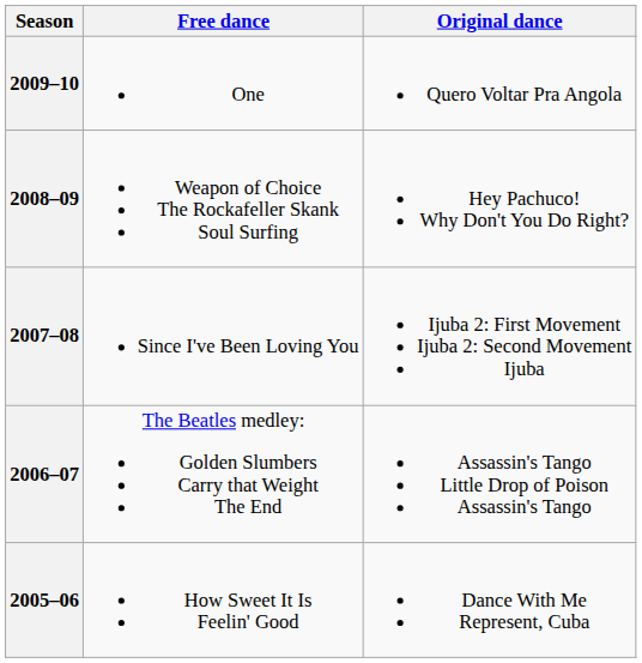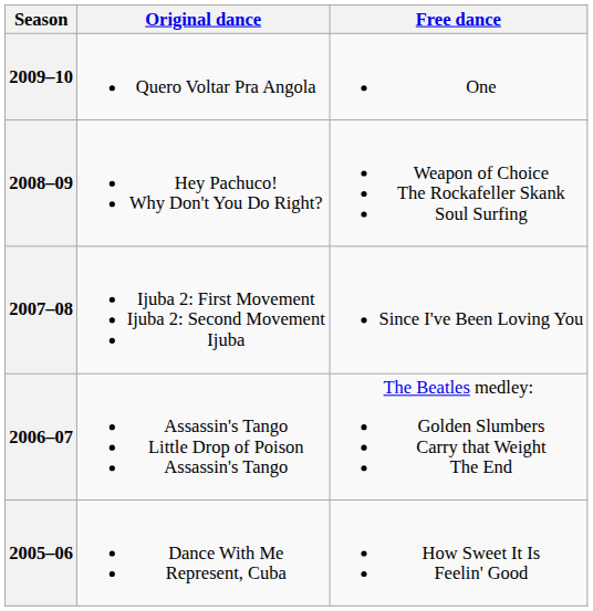 <table class="wikitable" style="text-align:center">
 <tr>
 <th>Season</th>
+<th><a href='#'>Original dance</a></th>
 <th><a href='#'>Free dance</a></th>
-<th><a href='#'>Original dance</a></th>
 </tr>
 <tr>
 <th>2009–10 <br> </th>
+<td><br><ul><li>Quero Voltar Pra Angola <br></li></ul></td>
 <td><br><ul><li>One <br></li></ul></td>
-<td><br><ul><li>Quero Voltar Pra Angola <br></li></ul></td>
 </tr>
 <tr>
 <th>2008–09 <br> </th>
+<td><br><ul><li>Hey Pachuco! <br></li><li>Why Don't You Do Right? <br></li></ul></td>
 <td><br><ul><li>Weapon of Choice</li><li>The Rockafeller Skank</li><li>Soul Surfing <br></li></ul></td>
-<td><br><ul><li>Hey Pachuco! <br></li><li>Why Don't You Do Right? <br></li></ul></td>
 </tr>
 <tr>
 <th>2007–08 <br> </th>
+<td><br><ul><li>Ijuba 2: First Movement</li><li>Ijuba 2: Second Movement</li><li>Ijuba <br></li></ul></td>
 <td><br><ul><li>Since I've Been Loving You <br></li></ul></td>
-<td><br><ul><li>Ijuba 2: First Movement</li><li>Ijuba 2: Second Movement</li><li>Ijuba <br></li></ul></td>
 </tr>
 <tr>
 <th>2006–07 <br> </th>
+<td><br><ul><li>Assassin's Tango <br></li><li>Little Drop of Poison <br></li><li>Assassin's Tango</li></ul></td>
 <td><a href='#'>The Beatles</a> medley:<br><ul><li>Golden Slumbers</li><li>Carry that Weight</li><li>The End</li></ul></td>
-<td><br><ul><li>Assassin's Tango <br></li><li>Little Drop of Poison <br></li><li>Assassin's Tango</li></ul></td>
 </tr>
 <tr>
 <th>2005–06 <br> </th>
+<td><br><ul><li>Dance With Me <br></li><li>Represent, Cuba <br></li></ul></td>
 <td><br><ul><li>How Sweet It Is</li><li>Feelin' Good <br></li></ul></td>
-<td><br><ul><li>Dance With Me <br></li><li>Represent, Cuba <br></li></ul></td>
 </tr>
 </table>
